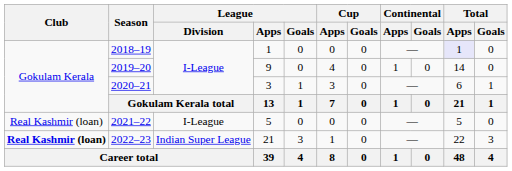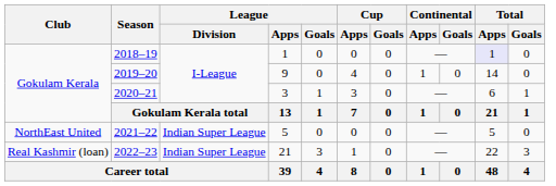 <table class="wikitable" style="text-align: center;">
 <tr>
 <th rowspan="2">Club</th>
 <th rowspan="2">Season</th>
 <th colspan="3">League</th>
 <th colspan="2">Cup</th>
 <th colspan="2">Continental</th>
 <th colspan="2">Total</th>
 </tr>
 <tr>
 <th>Division</th>
 <th>Apps</th>
 <th>Goals</th>
 <th>Apps</th>
 <th>Goals</th>
 <th>Apps</th>
 <th>Goals</th>
 <th>Apps</th>
 <th>Goals</th>
 </tr>
 <tr>
 <td rowspan="4"><a href='#'>Gokulam Kerala</a></td>
 <td><a href='#'>2018–19</a></td>
 <td rowspan="3"><a href='#'>I-League</a></td>
 <td>1</td>
 <td>0</td>
 <td>0</td>
 <td>0</td>
 <td colspan="2">—</td>
 <td style="background: lavender;">1</td>
 <td>0</td>
 </tr>
 <tr>
 <td><a href='#'>2019–20</a></td>
 <td>9</td>
 <td>0</td>
 <td>4</td>
 <td>0</td>
 <td>1</td>
 <td>0</td>
 <td>14</td>
 <td>0</td>
 </tr>
 <tr>
 <td><a href='#'>2020–21</a></td>
 <td>3</td>
 <td>1</td>
 <td>3</td>
 <td>0</td>
 <td colspan="2">—</td>
 <td>6</td>
 <td>1</td>
 </tr>
 <tr>
 <th colspan="2">Gokulam Kerala total</th>
 <th>13</th>
 <th>1</th>
 <th>7</th>
 <th>0</th>
 <th>1</th>
 <th>0</th>
 <th>21</th>
 <th>1</th>
 </tr>
 <tr>
-<td rowspan="1"><a href='#'>Real Kashmir</a> (loan)</td>
+<td rowspan="1"><a href='#'>NorthEast United</a></td>
 <td><a href='#'>2021–22</a></td>
-<td rowspan="1">I-League</td>
+<td rowspan="1"><a href='#'>Indian Super League</a></td>
 <td>5</td>
 <td>0</td>
 <td>0</td>
 <td>0</td>
 <td colspan="2">—</td>
 <td>5</td>
 <td>0</td>
 </tr>
 <tr>
-<td rowspan="1"><strong><a href='#'>Real Kashmir</a> (loan)</strong></td>
+<td rowspan="1"><a href='#'>Real Kashmir</a> (loan)</td>
 <td><a href='#'>2022–23</a></td>
 <td rowspan="1"><a href='#'>Indian Super League</a></td>
 <td>21</td>
 <td>3</td>
 <td>1</td>
 <td>0</td>
 <td colspan="2">—</td>
 <td>22</td>
 <td>3</td>
 </tr>
 <tr>
 <th colspan="3">Career total</th>
 <th>39</th>
 <th>4</th>
 <th>8</th>
 <th>0</th>
 <th>1</th>
 <th>0</th>
 <th>48</th>
 <th>4</th>
 </tr>
 </table>
